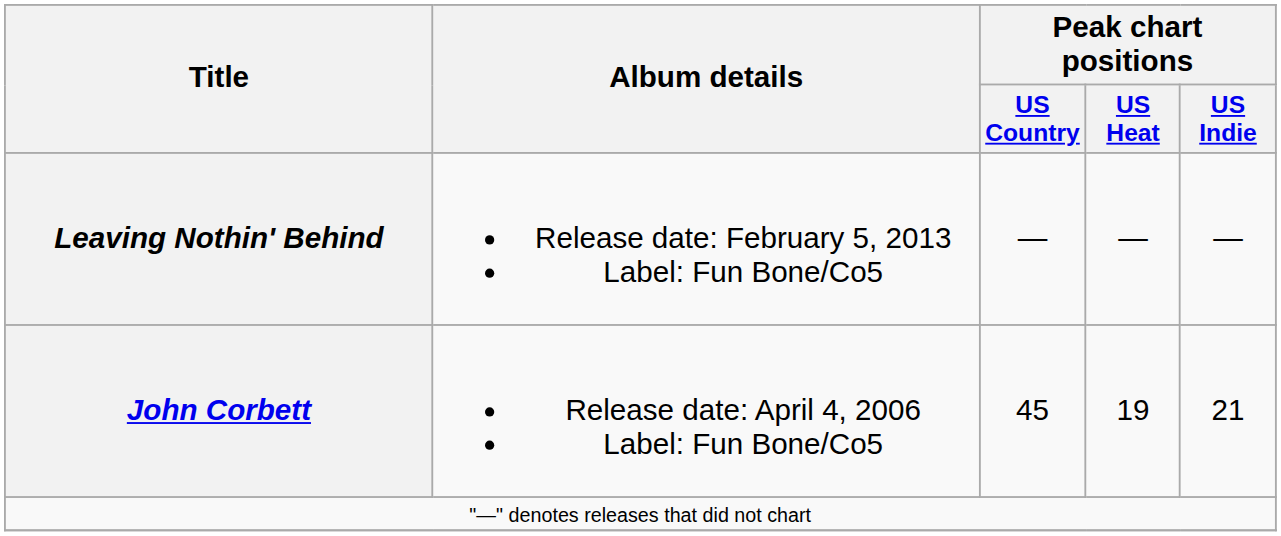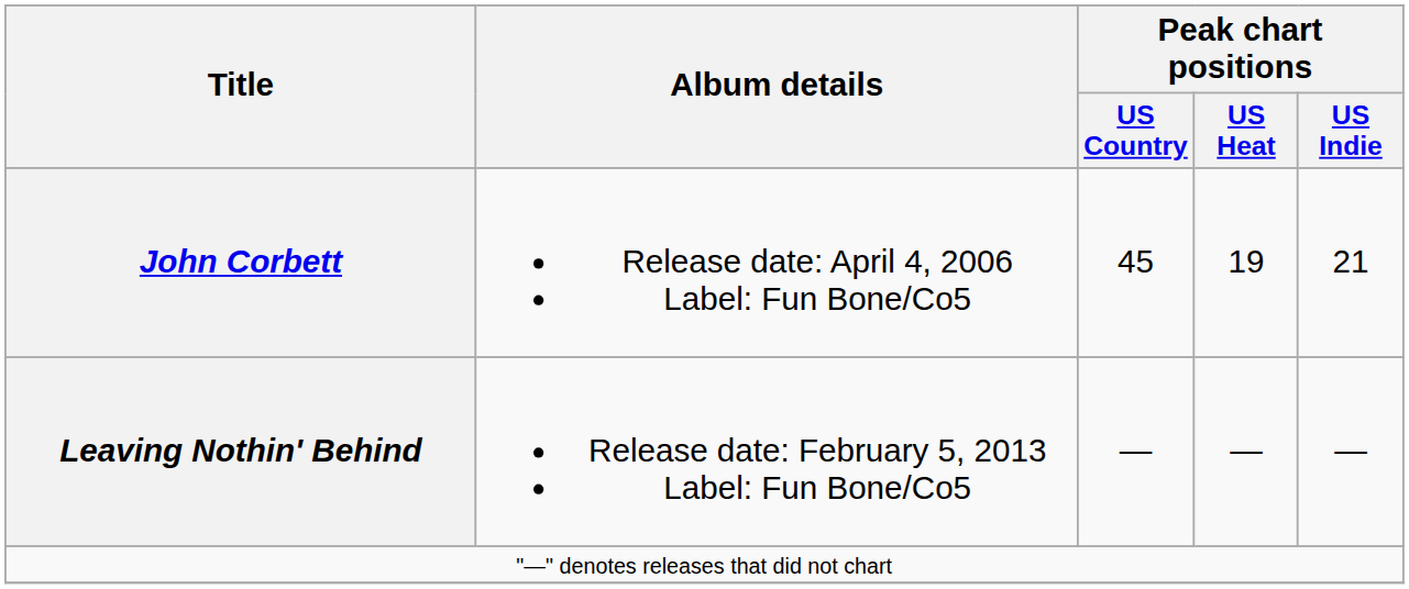 <table class="wikitable plainrowheaders" style="text-align:center;">
 <tr>
 <th rowspan="2" style="width:14em;">Title</th>
 <th rowspan="2" style="width:18em;">Album details</th>
 <th colspan="3">Peak chart positions</th>
 </tr>
 <tr style="font-size:smaller;">
 <th width="45"><a href='#'>US Country</a></th>
 <th width="45"><a href='#'>US Heat</a></th>
 <th width="45"><a href='#'>US Indie</a></th>
 </tr>
 <tr>
+<th scope="row"><em><a href='#'>John Corbett</a></em></th>
+<td><br><ul><li>Release date: April 4, 2006</li><li>Label: Fun Bone/Co5</li></ul></td>
+<td>45</td>
+<td>19</td>
+<td>21</td>
+</tr>
+<tr>
 <th scope="row"><em>Leaving Nothin' Behind</em></th>
 <td><br><ul><li>Release date: February 5, 2013</li><li>Label: Fun Bone/Co5</li></ul></td>
 <td>—</td>
 <td>—</td>
 <td>—</td>
 </tr>
 <tr>
-<th scope="row"><em><a href='#'>John Corbett</a></em></th>
-<td><br><ul><li>Release date: April 4, 2006</li><li>Label: Fun Bone/Co5</li></ul></td>
-<td>45</td>
-<td>19</td>
-<td>21</td>
-</tr>
-<tr>
 <td colspan="5" style="font-size:8pt">"—" denotes releases that did not chart</td>
 </tr>
 <tr>
 </tr>
 </table>
